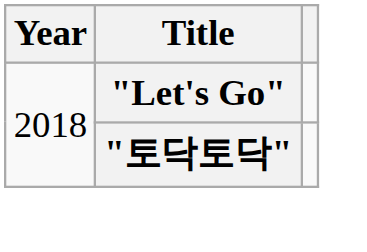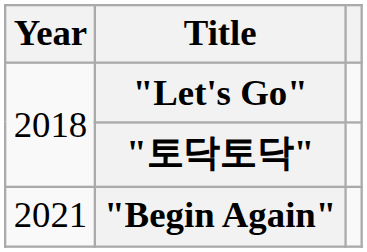 <table class="wikitable sortable plainrowheaders" style="text-align:center;">
 <tr>
 <th>Year</th>
 <th>Title</th>
 <th></th>
 </tr>
 <tr>
 <td rowspan="2">2018</td>
 <th scope=row>"Let's Go"</th>
 <td></td>
 </tr>
 <tr>
 <th scope=row>"토닥토닥"</th>
 <td></td>
 </tr>
+<tr>
+<td>2021</td>
+<th scope=row>"Begin Again"</th>
+<td></td>
+</tr>
 </table>
